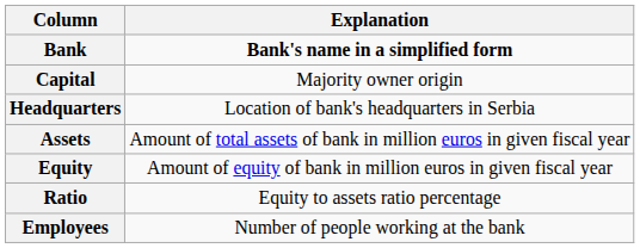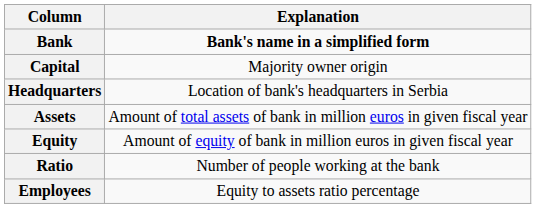 <table class="wikitable plainrowheads" style="text-align:center;">
 <tr>
 <th scope="col">Column</th>
 <th scope="col">Explanation</th>
 </tr>
 <tr>
 <th scope="row">Bank</th>
 <td><strong>Bank's name in a simplified form</strong></td>
 </tr>
 <tr>
 <th scope="row">Capital</th>
 <td>Majority owner origin</td>
 </tr>
 <tr>
 <th scope="row">Headquarters</th>
 <td>Location of bank's headquarters in Serbia</td>
 </tr>
 <tr>
 <th scope="row">Assets</th>
 <td>Amount of <a href='#'>total assets</a> of bank in million <a href='#'>euros</a> in given fiscal year</td>
 </tr>
 <tr>
 <th scope="row">Equity</th>
 <td>Amount of <a href='#'>equity</a> of bank in million euros in given fiscal year</td>
 </tr>
 <tr>
 <th scope="row">Ratio</th>
-<td>Equity to assets ratio percentage</td>
+<td>Number of people working at the bank</td>
 </tr>
 <tr>
 <th scope="row">Employees</th>
-<td>Number of people working at the bank</td>
+<td>Equity to assets ratio percentage</td>
 </tr>
 </table>
